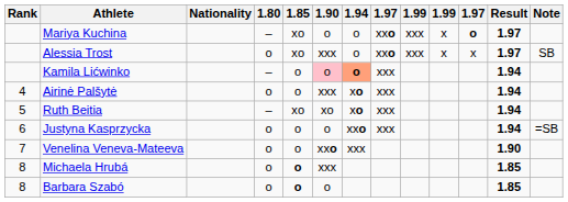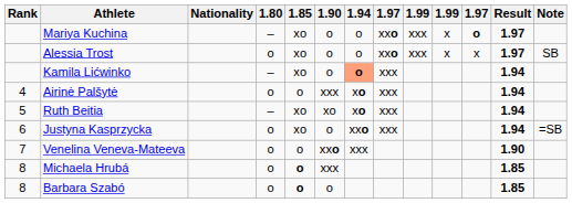 <table class="wikitable sortable" style="text-align:center">
 <tr>
 <th>Rank</th>
 <th>Athlete</th>
 <th>Nationality</th>
 <th>1.80</th>
 <th>1.85</th>
 <th>1.90</th>
 <th>1.94</th>
 <th>1.97</th>
 <th>1.99</th>
 <th>1.99</th>
 <th>1.97</th>
 <th>Result</th>
 <th>Note</th>
 </tr>
 <tr>
 <td></td>
 <td align=left><a href='#'>Mariya Kuchina</a></td>
 <td align=left></td>
 <td>–</td>
 <td>xo</td>
 <td>o</td>
 <td>o</td>
 <td>xx<strong>o</strong></td>
 <td>xxx</td>
 <td>x</td>
 <td><strong>o</strong></td>
 <td><strong>1.97</strong></td>
 <td></td>
 </tr>
 <tr>
 <td></td>
 <td align=left><a href='#'>Alessia Trost</a></td>
 <td align=left></td>
 <td>o</td>
 <td>xo</td>
-<td>xxx</td>
+<td>o</td>
 <td>o</td>
 <td>xx<strong>o</strong></td>
 <td>xxx</td>
 <td>x</td>
 <td>x</td>
 <td><strong>1.97</strong></td>
 <td>SB</td>
 </tr>
 <tr>
 <td></td>
 <td align=left><a href='#'>Kamila Lićwinko</a></td>
 <td align=left></td>
 <td>–</td>
+<td>xo</td>
 <td>o</td>
-<td style="background: pink;">o</td>
 <td style="background: lightsalmon;"><strong>o</strong></td>
 <td>xxx</td>
 <td></td>
 <td></td>
 <td></td>
 <td><strong>1.94</strong></td>
 <td></td>
 </tr>
 <tr>
 <td>4</td>
 <td align=left><a href='#'>Airinė Palšytė</a></td>
 <td align=left></td>
 <td>o</td>
 <td>o</td>
 <td>xxx</td>
 <td>x<strong>o</strong></td>
 <td>xxx</td>
 <td></td>
 <td></td>
 <td></td>
 <td><strong>1.94</strong></td>
 <td></td>
 </tr>
 <tr>
 <td>5</td>
 <td align=left><a href='#'>Ruth Beitia</a></td>
 <td align=left></td>
 <td>–</td>
 <td>xo</td>
 <td>xo</td>
 <td>x<strong>o</strong></td>
 <td>xxx</td>
 <td></td>
 <td></td>
 <td></td>
 <td><strong>1.94</strong></td>
 <td></td>
 </tr>
 <tr>
 <td>6</td>
 <td align=left><a href='#'>Justyna Kasprzycka</a></td>
 <td align=left></td>
 <td>o</td>
-<td>o</td>
+<td>xo</td>
 <td>o</td>
 <td>xx<strong>o</strong></td>
 <td>xxx</td>
 <td></td>
 <td></td>
 <td></td>
 <td><strong>1.94</strong></td>
 <td>=SB</td>
 </tr>
 <tr>
 <td>7</td>
 <td align=left><a href='#'>Venelina Veneva-Mateeva</a></td>
 <td align=left></td>
 <td>o</td>
 <td>o</td>
 <td>xx<strong>o</strong></td>
 <td>xxx</td>
 <td></td>
 <td></td>
 <td></td>
 <td></td>
 <td><strong>1.90</strong></td>
 <td></td>
 </tr>
 <tr>
 <td>8</td>
 <td align=left><a href='#'>Michaela Hrubá</a></td>
 <td align=left></td>
 <td>o</td>
 <td><strong>o</strong></td>
 <td>xxx</td>
 <td></td>
 <td></td>
 <td></td>
 <td></td>
 <td></td>
 <td><strong>1.85</strong></td>
 <td></td>
 </tr>
 <tr>
 <td>8</td>
 <td align=left><a href='#'>Barbara Szabó</a></td>
 <td align=left></td>
 <td>o</td>
 <td><strong>o</strong></td>
 <td>o</td>
 <td></td>
 <td></td>
 <td></td>
 <td></td>
 <td></td>
 <td><strong>1.85</strong></td>
 <td></td>
 </tr>
 </table>
